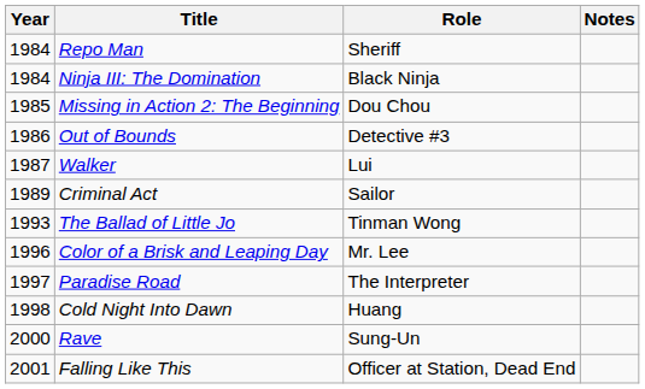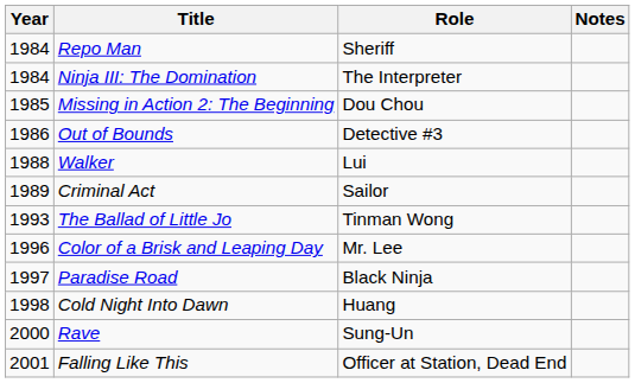 <table class="wikitable">
 <tr>
 <th>Year</th>
 <th>Title</th>
 <th>Role</th>
 <th>Notes</th>
 </tr>
 <tr>
 <td>1984</td>
 <td><em><a href='#'>Repo Man</a></em></td>
 <td>Sheriff</td>
 <td></td>
 </tr>
 <tr>
 <td>1984</td>
 <td><em><a href='#'>Ninja III: The Domination</a></em></td>
-<td>Black Ninja</td>
+<td>The Interpreter</td>
 <td></td>
 </tr>
 <tr>
 <td>1985</td>
 <td><em><a href='#'>Missing in Action 2: The Beginning</a></em></td>
 <td>Dou Chou</td>
 <td></td>
 </tr>
 <tr>
 <td>1986</td>
 <td><em><a href='#'>Out of Bounds</a></em></td>
 <td>Detective #3</td>
 <td></td>
 </tr>
 <tr>
-<td>1987</td>
+<td>1988</td>
 <td><em><a href='#'>Walker</a></em></td>
 <td>Lui</td>
 <td></td>
 </tr>
 <tr>
 <td>1989</td>
 <td><em>Criminal Act</em></td>
 <td>Sailor</td>
 <td></td>
 </tr>
 <tr>
 <td>1993</td>
 <td><em><a href='#'>The Ballad of Little Jo</a></em></td>
 <td>Tinman Wong</td>
 <td></td>
 </tr>
 <tr>
 <td>1996</td>
 <td><em><a href='#'>Color of a Brisk and Leaping Day</a></em></td>
 <td>Mr. Lee</td>
 <td></td>
 </tr>
 <tr>
 <td>1997</td>
 <td><em><a href='#'>Paradise Road</a></em></td>
-<td>The Interpreter</td>
+<td>Black Ninja</td>
 <td></td>
 </tr>
 <tr>
 <td>1998</td>
 <td><em>Cold Night Into Dawn</em></td>
 <td>Huang</td>
 <td></td>
 </tr>
 <tr>
 <td>2000</td>
 <td><em><a href='#'>Rave</a></em></td>
 <td>Sung-Un</td>
 <td></td>
 </tr>
 <tr>
 <td>2001</td>
 <td><em>Falling Like This</em></td>
 <td>Officer at Station, Dead End</td>
 <td></td>
 </tr>
 </table>
